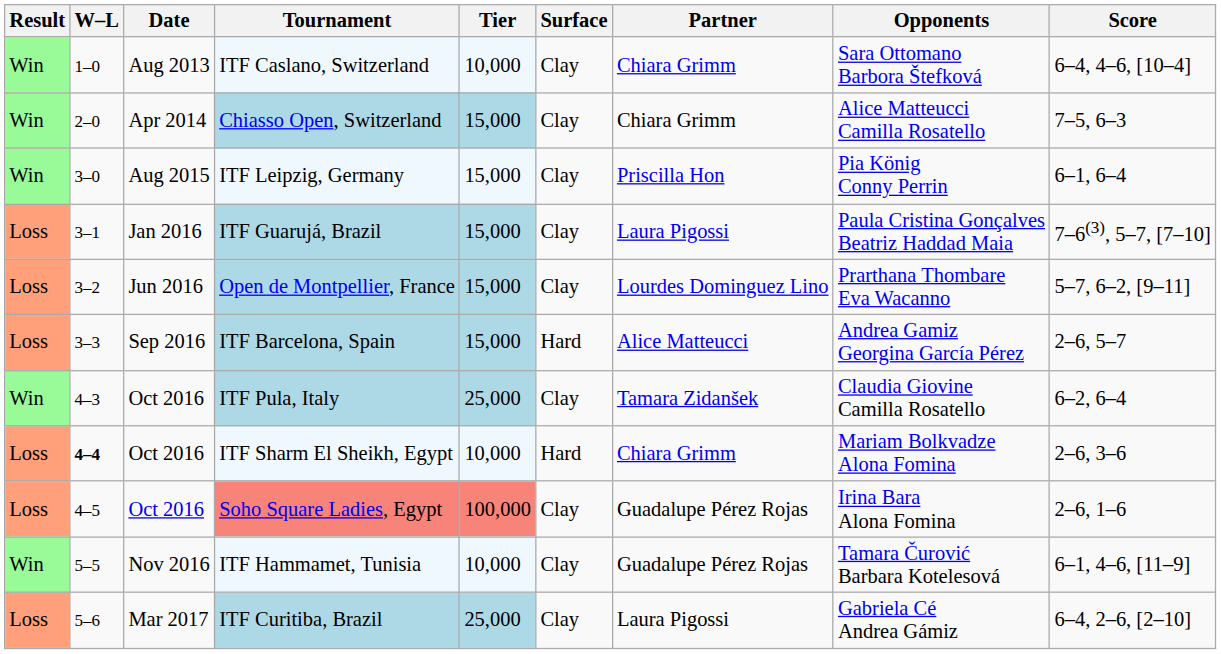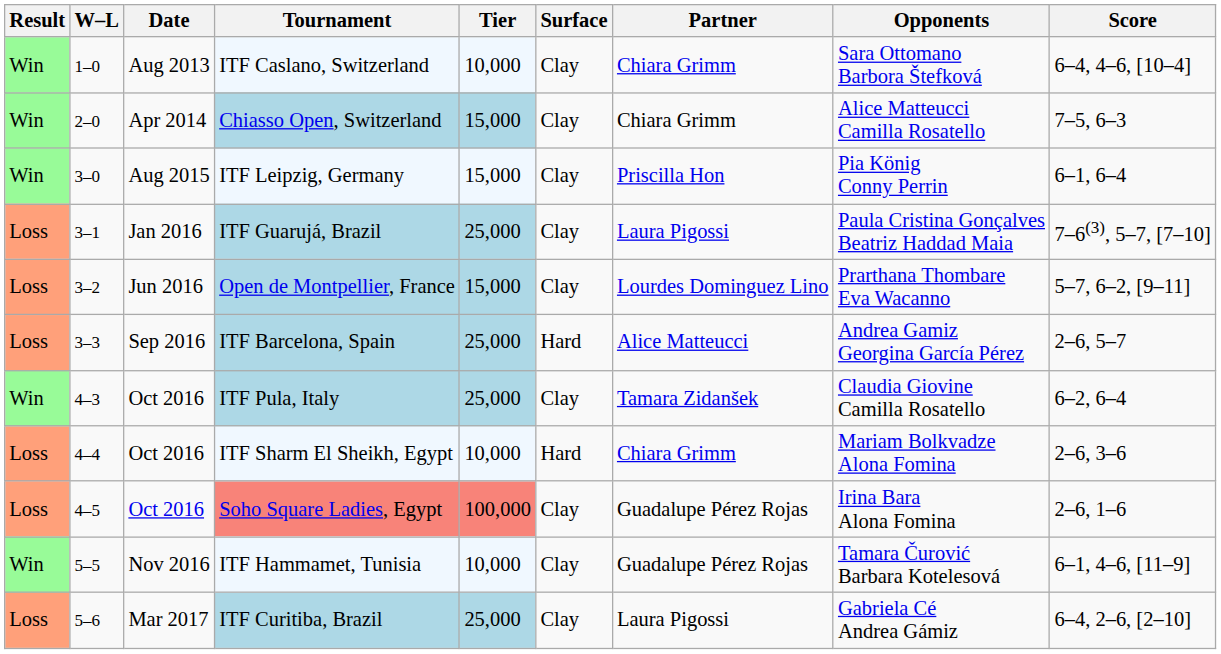 <table class="sortable wikitable">
 <tr>
 <th>Result</th>
 <th class="unsortable">W–L</th>
 <th>Date</th>
 <th>Tournament</th>
 <th>Tier</th>
 <th>Surface</th>
 <th>Partner</th>
 <th>Opponents</th>
 <th class="unsortable">Score</th>
 </tr>
 <tr>
 <td style="background:#98fb98;">Win</td>
 <td><small>1–0</small></td>
 <td>Aug 2013</td>
 <td style="background:#f0f8ff;">ITF Caslano, Switzerland</td>
 <td style="background:#f0f8ff;">10,000</td>
 <td>Clay</td>
 <td> <a href='#'>Chiara Grimm</a></td>
 <td> <a href='#'>Sara Ottomano</a> <br>  <a href='#'>Barbora Štefková</a></td>
 <td>6–4, 4–6, [10–4]</td>
 </tr>
 <tr>
 <td style="background:#98fb98;">Win</td>
 <td><small>2–0</small></td>
 <td>Apr 2014</td>
 <td style="background:lightblue;"><a href='#'>Chiasso Open</a>, Switzerland</td>
 <td style="background:lightblue;">15,000</td>
 <td>Clay</td>
 <td> Chiara Grimm</td>
 <td> <a href='#'>Alice Matteucci</a> <br>  <a href='#'>Camilla Rosatello</a></td>
 <td>7–5, 6–3</td>
 </tr>
 <tr>
 <td style="background:#98fb98;">Win</td>
 <td><small>3–0</small></td>
 <td>Aug 2015</td>
 <td style="background:#f0f8ff;">ITF Leipzig, Germany</td>
 <td style="background:#f0f8ff;">15,000</td>
 <td>Clay</td>
 <td> <a href='#'>Priscilla Hon</a></td>
 <td> <a href='#'>Pia König</a> <br>  <a href='#'>Conny Perrin</a></td>
 <td>6–1, 6–4</td>
 </tr>
 <tr>
 <td style="background:#ffa07a;">Loss</td>
 <td><small>3–1</small></td>
 <td>Jan 2016</td>
 <td style="background:lightblue;">ITF Guarujá, Brazil</td>
-<td style="background:lightblue;">15,000</td>
+<td style="background:lightblue;">25,000</td>
 <td>Clay</td>
 <td> <a href='#'>Laura Pigossi</a></td>
 <td> <a href='#'>Paula Cristina Gonçalves</a> <br>  <a href='#'>Beatriz Haddad Maia</a></td>
 <td>7–6<sup>(3)</sup>, 5–7, [7–10]</td>
 </tr>
 <tr>
 <td style="background:#ffa07a;">Loss</td>
 <td><small>3–2</small></td>
 <td>Jun 2016</td>
 <td style="background:lightblue;"><a href='#'>Open de Montpellier</a>, France</td>
 <td style="background:lightblue;">15,000</td>
 <td>Clay</td>
 <td> <a href='#'>Lourdes Dominguez Lino</a></td>
 <td> <a href='#'>Prarthana Thombare</a> <br>  <a href='#'>Eva Wacanno</a></td>
 <td>5–7, 6–2, [9–11]</td>
 </tr>
 <tr>
 <td style="background:#ffa07a;">Loss</td>
 <td><small>3–3</small></td>
 <td>Sep 2016</td>
 <td style="background:lightblue;">ITF Barcelona, Spain</td>
-<td style="background:lightblue;">15,000</td>
+<td style="background:lightblue;">25,000</td>
 <td>Hard</td>
 <td> <a href='#'>Alice Matteucci</a></td>
 <td> <a href='#'>Andrea Gamiz</a> <br>  <a href='#'>Georgina García Pérez</a></td>
 <td>2–6, 5–7</td>
 </tr>
 <tr>
 <td style="background:#98fb98;">Win</td>
 <td><small>4–3</small></td>
 <td>Oct 2016</td>
 <td style="background:lightblue;">ITF Pula, Italy</td>
 <td style="background:lightblue;">25,000</td>
 <td>Clay</td>
 <td> <a href='#'>Tamara Zidanšek</a></td>
 <td> <a href='#'>Claudia Giovine</a> <br>  Camilla Rosatello</td>
 <td>6–2, 6–4</td>
 </tr>
 <tr>
 <td style="background:#ffa07a;">Loss</td>
-<td><strong><small>4–4</small></strong></td>
+<td><small>4–4</small></td>
 <td>Oct 2016</td>
 <td style="background:#f0f8ff;">ITF Sharm El Sheikh, Egypt</td>
 <td style="background:#f0f8ff;">10,000</td>
 <td>Hard</td>
 <td> <a href='#'>Chiara Grimm</a></td>
 <td> <a href='#'>Mariam Bolkvadze</a> <br>  <a href='#'>Alona Fomina</a></td>
 <td>2–6, 3–6</td>
 </tr>
 <tr>
 <td style="background:#ffa07a;">Loss</td>
 <td><small>4–5</small></td>
 <td><a href='#'>Oct 2016</a></td>
 <td style="background:#f88379;"><a href='#'>Soho Square Ladies</a>, Egypt</td>
 <td style="background:#f88379;">100,000</td>
 <td>Clay</td>
 <td> Guadalupe Pérez Rojas</td>
 <td> <a href='#'>Irina Bara</a> <br>  Alona Fomina</td>
 <td>2–6, 1–6</td>
 </tr>
 <tr>
 <td style="background:#98fb98;">Win</td>
 <td><small>5–5</small></td>
 <td>Nov 2016</td>
 <td style="background:#f0f8ff;">ITF Hammamet, Tunisia</td>
 <td style="background:#f0f8ff;">10,000</td>
 <td>Clay</td>
 <td> Guadalupe Pérez Rojas</td>
 <td> <a href='#'>Tamara Čurović</a> <br>  Barbara Kotelesová</td>
 <td>6–1, 4–6, [11–9]</td>
 </tr>
 <tr>
 <td style="background:#ffa07a;">Loss</td>
 <td><small>5–6</small></td>
 <td>Mar 2017</td>
 <td style="background:lightblue;">ITF Curitiba, Brazil</td>
 <td style="background:lightblue;">25,000</td>
 <td>Clay</td>
 <td> Laura Pigossi</td>
 <td> <a href='#'>Gabriela Cé</a> <br>  Andrea Gámiz</td>
 <td>6–4, 2–6, [2–10]</td>
 </tr>
 </table>
